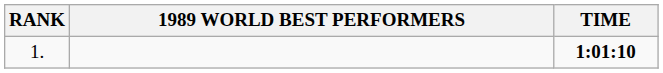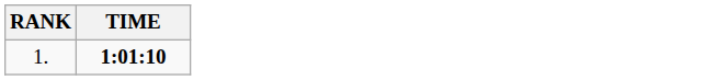 <table class="wikitable" style="border-collapse: collapse; font-size: 90%;">
 <tr>
 <th>RANK</th>
-<th align="center" style="width: 25em">1989 WORLD BEST PERFORMERS</th>
 <th align="center" style="width: 5em">TIME</th>
 </tr>
 <tr>
 <td align="center">1.</td>
-<td></td>
 <td align="center"><strong>1:01:10</strong></td>
 </tr>
 </table>
